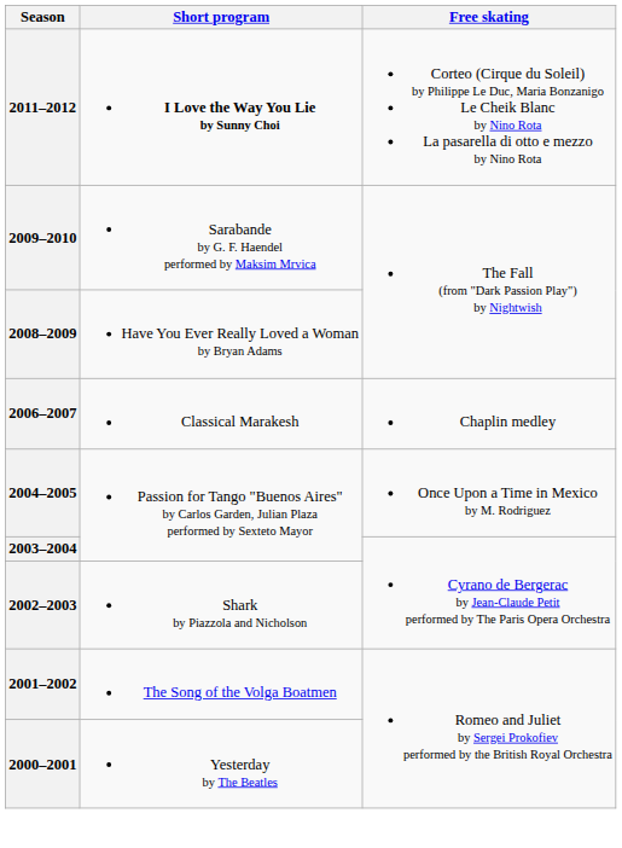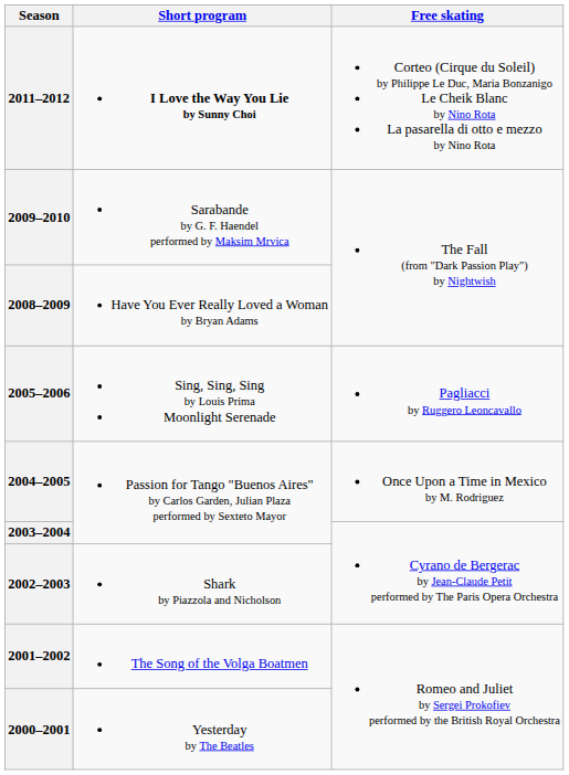 <table class=wikitable style=text-align:center>
 <tr>
 <th>Season</th>
 <th><a href='#'>Short program</a></th>
 <th><a href='#'>Free skating</a></th>
 </tr>
 <tr>
 <th>2011–2012 <br> </th>
 <td><strong><br><ul><li>I Love the Way You Lie <br><small> by Sunny Choi </small></li></ul></strong></td>
 <td><br><ul><li>Corteo (Cirque du Soleil) <br><small> by Philippe Le Duc, Maria Bonzanigo </small></li><li>Le Cheik Blanc <br><small> by <a href='#'>Nino Rota</a> </small></li><li>La pasarella di otto e mezzo <br><small> by Nino Rota </small></li></ul></td>
 </tr>
 <tr>
 <th>2009–2010 <br> </th>
 <td><br><ul><li>Sarabande <br><small> by G. F. Haendel <br> performed by <a href='#'>Maksim Mrvica</a> </small></li></ul></td>
 <td rowspan="2"><br><ul><li>The Fall <br><small> (from "Dark Passion Play") <br> by <a href='#'>Nightwish</a> </small></li></ul></td>
 </tr>
 <tr>
 <th>2008–2009 <br> </th>
 <td><br><ul><li>Have You Ever Really Loved a Woman <br><small> by Bryan Adams </small></li></ul></td>
 </tr>
 <tr>
-<th>2006–2007 <br> </th>
-<td><br><ul><li>Classical Marakesh</li></ul></td>
-<td><br><ul><li>Chaplin medley</li></ul></td>
+<th>2005–2006 <br> </th>
+<td><br><ul><li>Sing, Sing, Sing <br><small> by Louis Prima </small></li><li>Moonlight Serenade</li></ul></td>
+<td><br><ul><li><a href='#'>Pagliacci</a> <br><small> by <a href='#'>Ruggero Leoncavallo</a> </small></li></ul></td>
 </tr>
 <tr>
 <th>2004–2005 <br> </th>
 <td rowspan="2"><br><ul><li>Passion for Tango "Buenos Aires" <br><small> by Carlos Garden, Julian Plaza <br> performed by Sexteto Mayor </small></li></ul></td>
 <td><br><ul><li>Once Upon a Time in Mexico <br><small> by M. Rodriguez </small></li></ul></td>
 </tr>
 <tr>
 <th>2003–2004 <br> </th>
 <td rowspan="2"><br><ul><li><a href='#'>Cyrano de Bergerac</a> <br><small> by <a href='#'>Jean-Claude Petit</a> <br> performed by The Paris Opera Orchestra </small></li></ul></td>
 </tr>
 <tr>
 <th>2002–2003 <br> </th>
 <td><br><ul><li>Shark <br><small> by Piazzola and Nicholson </small></li></ul></td>
 </tr>
 <tr>
 <th>2001–2002 <br> </th>
 <td><br><ul><li><a href='#'>The Song of the Volga Boatmen</a></li></ul></td>
 <td rowspan=2><br><ul><li>Romeo and Juliet <br><small> by <a href='#'>Sergei Prokofiev</a> <br> performed by the British Royal Orchestra </small></li></ul></td>
 </tr>
 <tr>
 <th>2000–2001 <br> </th>
 <td><br><ul><li>Yesterday <br><small> by <a href='#'>The Beatles</a> </small></li></ul></td>
 </tr>
 </table>
